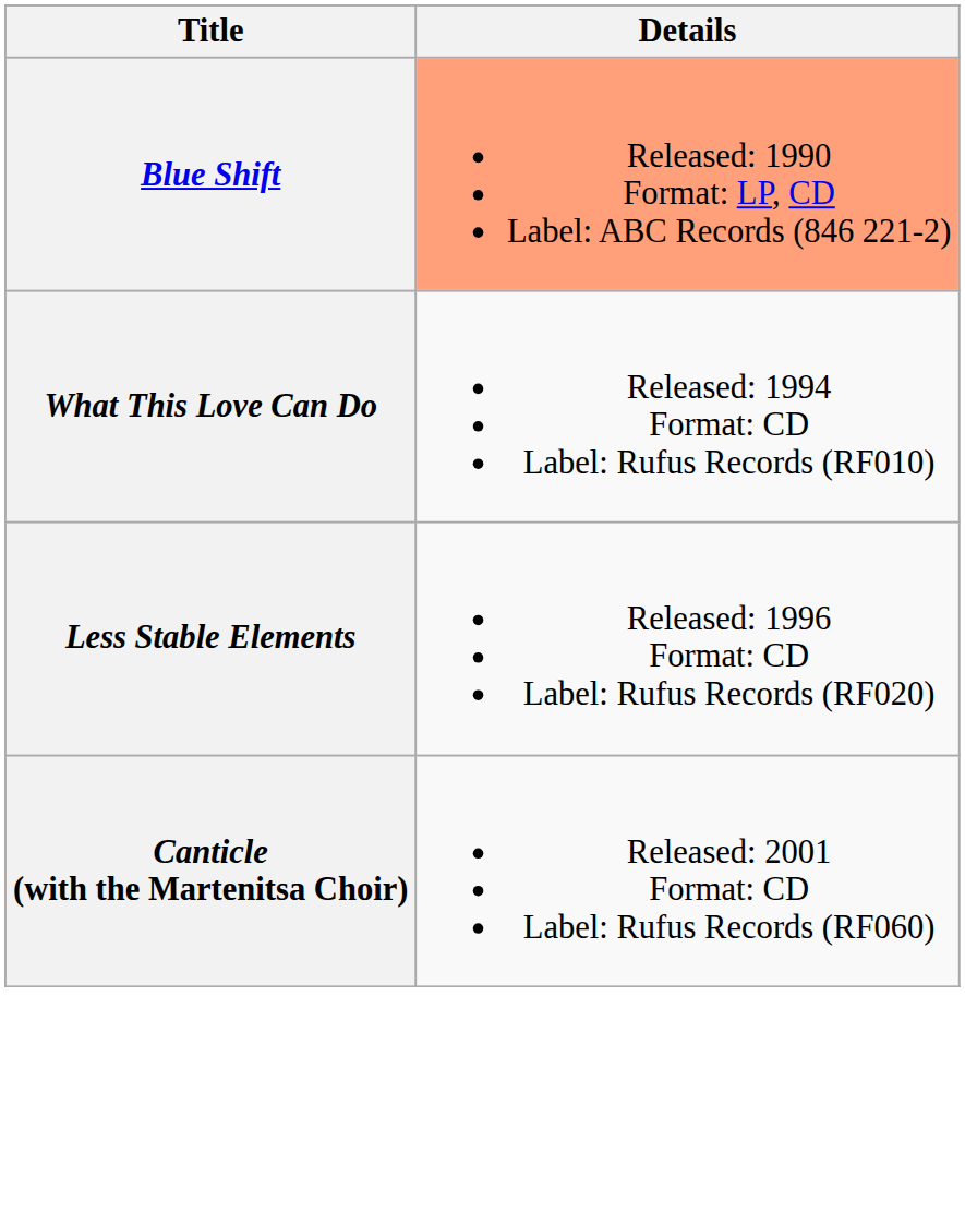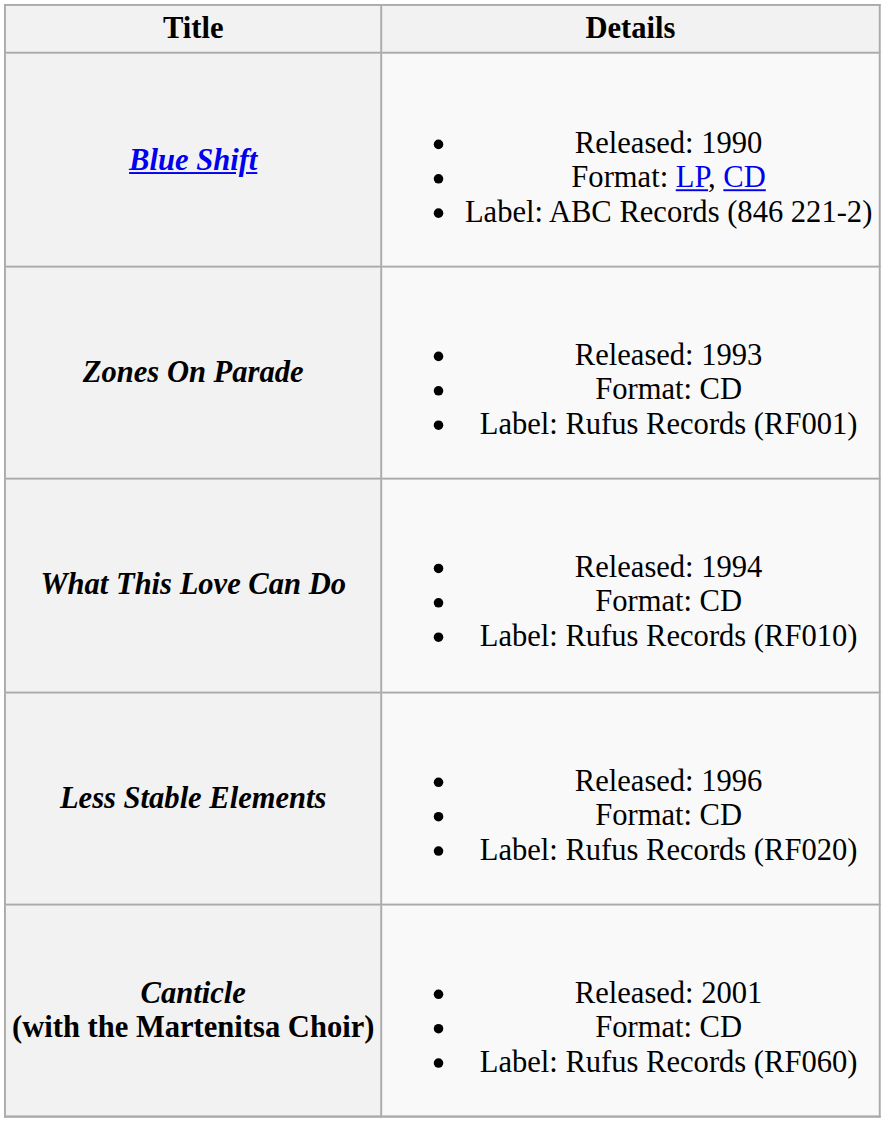 <table class="wikitable plainrowheaders" style="text-align:center;" border="1">
 <tr>
 <th>Title</th>
 <th>Details</th>
 </tr>
 <tr>
 <th scope="row"><em><a href='#'>Blue Shift</a></em></th>
-<td style="background: lightsalmon;"><br><ul><li>Released: 1990</li><li>Format: <a href='#'>LP</a>, <a href='#'>CD</a></li><li>Label: ABC Records (846 221-2)</li></ul></td>
+<td><br><ul><li>Released: 1990</li><li>Format: <a href='#'>LP</a>, <a href='#'>CD</a></li><li>Label: ABC Records (846 221-2)</li></ul></td>
+</tr>
+<tr>
+<th scope="row"><em>Zones On Parade</em></th>
+<td><br><ul><li>Released: 1993</li><li>Format: CD</li><li>Label: Rufus Records (RF001)</li></ul></td>
 </tr>
 <tr>
 <th scope="row"><em>What This Love Can Do</em></th>
 <td><br><ul><li>Released: 1994</li><li>Format: CD</li><li>Label: Rufus Records (RF010)</li></ul></td>
 </tr>
 <tr>
 <th scope="row"><em>Less Stable Elements</em></th>
 <td><br><ul><li>Released: 1996</li><li>Format: CD</li><li>Label: Rufus Records (RF020)</li></ul></td>
 </tr>
 <tr>
 <th scope="row"><em>Canticle</em> <br> (with the Martenitsa Choir)</th>
 <td><br><ul><li>Released: 2001</li><li>Format: CD</li><li>Label: Rufus Records (RF060)</li></ul></td>
 </tr>
 <tr>
 </tr>
 </table>
